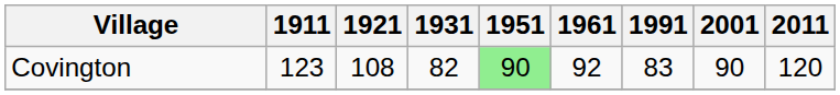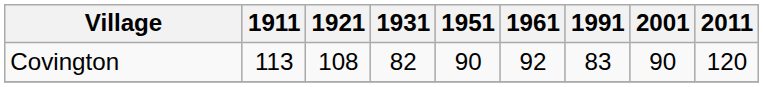 <table class="wikitable" style="text-align:center">
 <tr>
 <th width="150">Village<br></th>
 <th width="30">1911<br></th>
 <th width="30">1921<br></th>
 <th width="30">1931<br></th>
 <th width="30">1951<br></th>
 <th width="30">1961<br></th>
 <th width="30">1991<br></th>
 <th width="30">2001<br></th>
 <th width="30">2011 <br></th>
 </tr>
 <tr>
 <td align=left>Covington</td>
-<td align="center">123</td>
+<td align="center">113</td>
 <td align="center">108</td>
 <td align="center">82</td>
-<td align="center" style="background: lightgreen;">90</td>
+<td align="center">90</td>
 <td align="center">92</td>
 <td align="center">83</td>
 <td align="center">90</td>
 <td align="center">120</td>
 </tr>
 <tr>
 </tr>
 </table>
